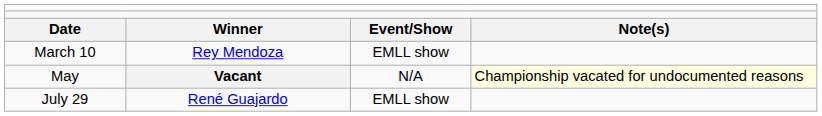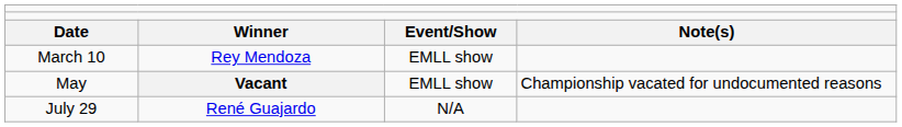 <table class="wikitable" style="text-align:center; width:100%;">
 <tr>
 <td colspan=5></td>
 </tr>
 <tr>
 <td colspan=5><strong></strong></td>
 </tr>
 <tr>
 <th width=14%>Date</th>
 <th width=26%>Winner</th>
 <th width=14%>Event/Show</th>
 <th width=40%>Note(s)</th>
 </tr>
 <tr>
 <td>March 10</td>
 <td><a href='#'>Rey Mendoza</a></td>
 <td>EMLL show</td>
 <td align=left></td>
 </tr>
 <tr>
 <td>May</td>
 <th>Vacant</th>
-<td>N/A</td>
-<td align=left style="background: lightyellow;">Championship vacated for undocumented reasons</td>
+<td>EMLL show</td>
+<td align=left>Championship vacated for undocumented reasons</td>
 </tr>
 <tr>
 <td>July 29</td>
 <td><a href='#'>René Guajardo</a></td>
-<td>EMLL show</td>
+<td>N/A</td>
 <td align=left></td>
 </tr>
 </table>
